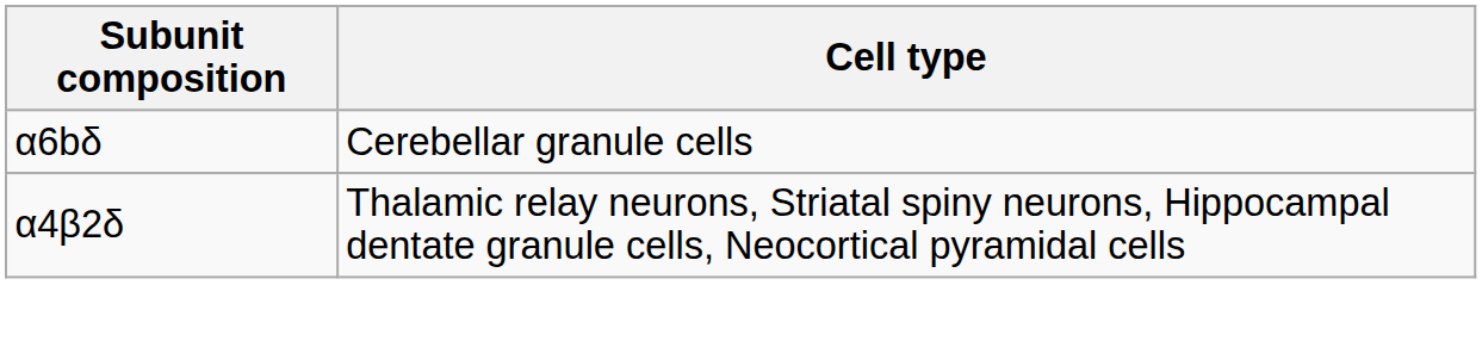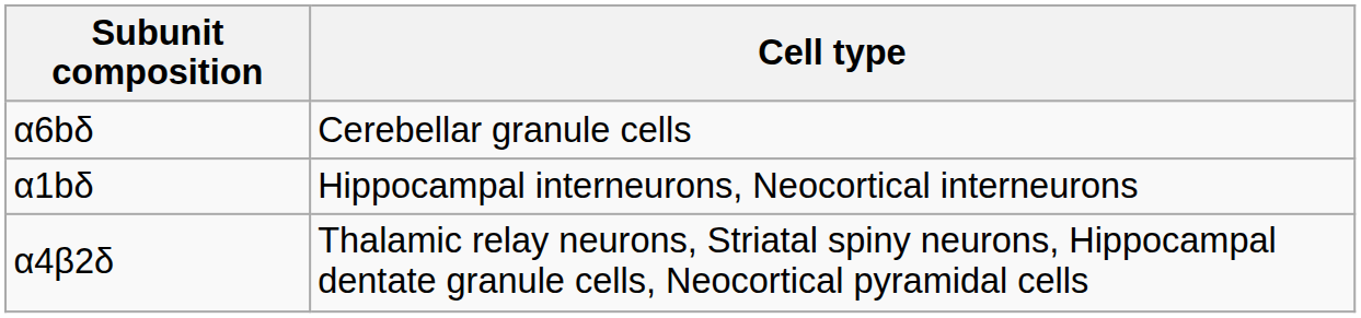 <table class="wikitable">
 <tr>
 <th>Subunit composition</th>
 <th>Cell type</th>
 </tr>
 <tr>
 <td>α6bδ</td>
 <td>Cerebellar granule cells</td>
 </tr>
 <tr>
+<td>α1bδ</td>
+<td>Hippocampal interneurons, Neocortical interneurons</td>
+</tr>
+<tr>
 <td>α4β2δ</td>
 <td>Thalamic relay neurons, Striatal spiny neurons, Hippocampal dentate granule cells, Neocortical pyramidal cells</td>
 </tr>
 </table>
